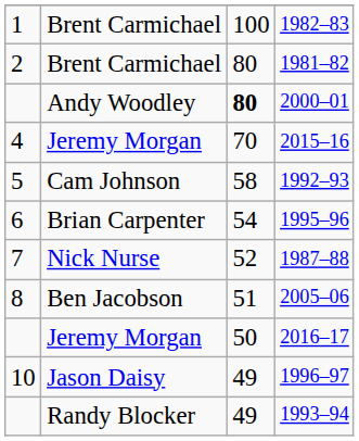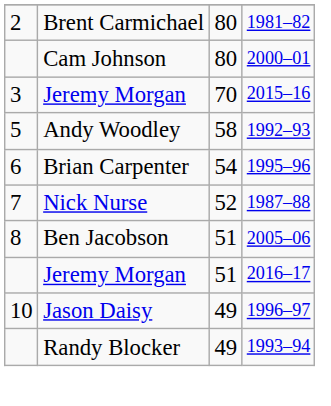 <table class="wikitable">
 <tr>
-</tr>
-<tr>
-<td>1</td>
-<td>Brent Carmichael</td>
-<td>100</td>
-<td style="font-size:80%;"><a href='#'>1982–83</a></td>
 </tr>
 <tr>
 <td>2</td>
 <td>Brent Carmichael</td>
 <td>80</td>
 <td style="font-size:80%;"><a href='#'>1981–82</a></td>
 </tr>
 <tr>
 <td></td>
-<td>Andy Woodley</td>
-<td><strong>80</strong></td>
+<td>Cam Johnson</td>
+<td>80</td>
 <td style="font-size:80%;"><a href='#'>2000–01</a></td>
 </tr>
 <tr>
-<td>4</td>
+<td>3</td>
 <td><a href='#'>Jeremy Morgan</a></td>
 <td>70</td>
 <td style="font-size:80%;"><a href='#'>2015–16</a></td>
 </tr>
 <tr>
 <td>5</td>
-<td>Cam Johnson</td>
+<td>Andy Woodley</td>
 <td>58</td>
 <td style="font-size:80%;"><a href='#'>1992–93</a></td>
 </tr>
 <tr>
 <td>6</td>
 <td>Brian Carpenter</td>
 <td>54</td>
 <td style="font-size:80%;"><a href='#'>1995–96</a></td>
 </tr>
 <tr>
 <td>7</td>
 <td><a href='#'>Nick Nurse</a></td>
 <td>52</td>
 <td style="font-size:80%;"><a href='#'>1987–88</a></td>
 </tr>
 <tr>
 <td>8</td>
 <td>Ben Jacobson</td>
 <td>51</td>
 <td style="font-size:80%;"><a href='#'>2005–06</a></td>
 </tr>
 <tr>
 <td></td>
 <td><a href='#'>Jeremy Morgan</a></td>
-<td>50</td>
+<td>51</td>
 <td style="font-size:80%;"><a href='#'>2016–17</a></td>
 </tr>
 <tr>
 <td>10</td>
 <td><a href='#'>Jason Daisy</a></td>
 <td>49</td>
 <td style="font-size:80%;"><a href='#'>1996–97</a></td>
 </tr>
 <tr>
 <td></td>
 <td>Randy Blocker</td>
 <td>49</td>
 <td style="font-size:80%;"><a href='#'>1993–94</a></td>
 </tr>
 </table>
